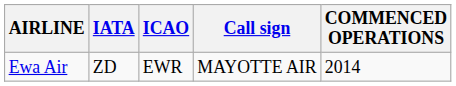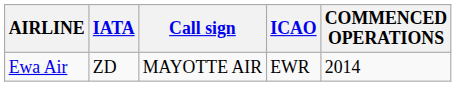 <table class="wikitable sortable">
 <tr valign="middle">
 <th>AIRLINE</th>
 <th><a href='#'>IATA</a></th>
+<th><a href='#'>Call sign</a></th>
 <th><a href='#'>ICAO</a></th>
-<th><a href='#'>Call sign</a></th>
 <th>COMMENCED<br>OPERATIONS</th>
 </tr>
 <tr>
 <td><a href='#'>Ewa Air</a></td>
 <td>ZD</td>
+<td>MAYOTTE AIR</td>
 <td>EWR</td>
-<td>MAYOTTE AIR</td>
 <td>2014</td>
 </tr>
 </table>
